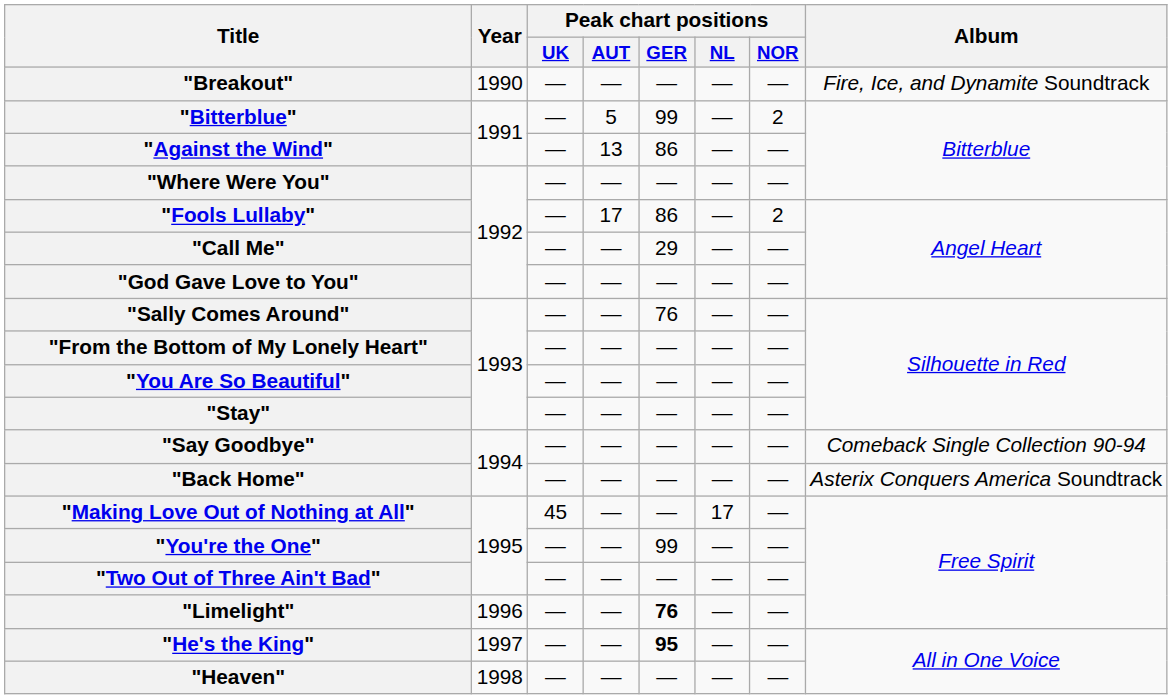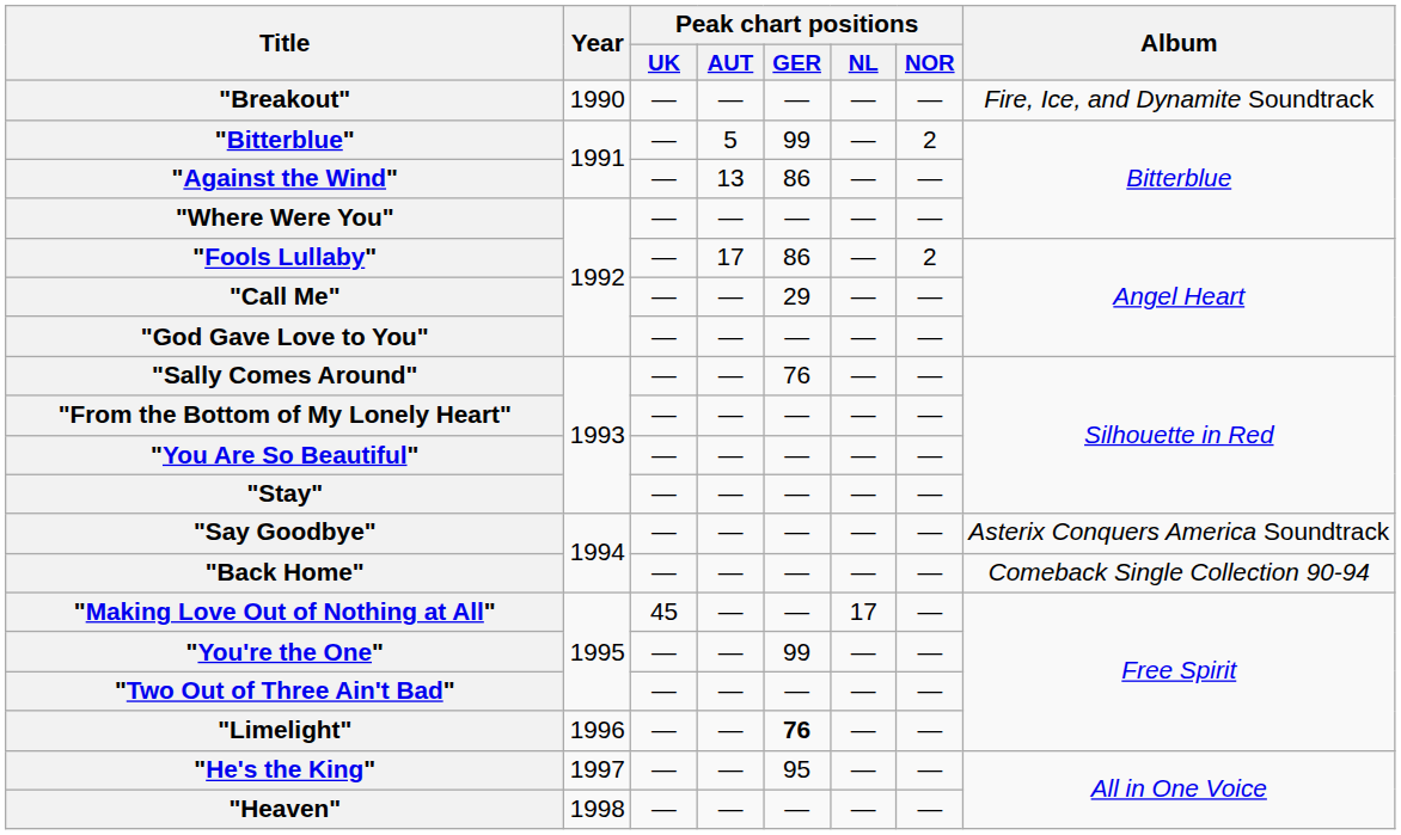 <table class="wikitable plainrowheaders" style="text-align:center;">
 <tr>
 <th scope="col" rowspan="2" style="width:22em;">Title</th>
 <th scope="col" rowspan="2">Year</th>
 <th scope="col" colspan="5">Peak chart positions</th>
 <th scope="col" rowspan="2">Album</th>
 </tr>
 <tr>
 <th scope="col" style="width:2.5em;font-size:90%;"><a href='#'>UK</a><br></th>
 <th scope="col" style="width:2.5em;font-size:90%;"><a href='#'>AUT</a><br></th>
 <th scope="col" style="width:2.5em;font-size:90%;"><a href='#'>GER</a><br></th>
 <th scope="col" style="width:2.5em;font-size:90%;"><a href='#'>NL</a><br></th>
 <th scope="col" style="width:2.5em;font-size:90%;"><a href='#'>NOR</a><br></th>
 </tr>
 <tr>
 <th scope="row">"Breakout"</th>
 <td>1990</td>
 <td>—</td>
 <td>—</td>
 <td>—</td>
 <td>—</td>
 <td>—</td>
 <td><em>Fire, Ice, and Dynamite</em> Soundtrack</td>
 </tr>
 <tr>
 <th scope="row">"<a href='#'>Bitterblue</a>"</th>
 <td rowspan="2">1991</td>
 <td>—</td>
 <td>5</td>
 <td>99</td>
 <td>—</td>
 <td>2</td>
 <td rowspan="3"><em><a href='#'>Bitterblue</a></em></td>
 </tr>
 <tr>
 <th scope="row">"<a href='#'>Against the Wind</a>"</th>
 <td>—</td>
 <td>13</td>
 <td>86</td>
 <td>—</td>
 <td>—</td>
 </tr>
 <tr>
 <th scope="row">"Where Were You"</th>
 <td rowspan="4">1992</td>
 <td>—</td>
 <td>—</td>
 <td>—</td>
 <td>—</td>
 <td>—</td>
 </tr>
 <tr>
 <th scope="row">"<a href='#'>Fools Lullaby</a>"</th>
 <td>—</td>
 <td>17</td>
 <td>86</td>
 <td>—</td>
 <td>2</td>
 <td rowspan="3"><em><a href='#'>Angel Heart</a></em></td>
 </tr>
 <tr>
 <th scope="row">"Call Me"</th>
 <td>—</td>
 <td>—</td>
 <td>29</td>
 <td>—</td>
 <td>—</td>
 </tr>
 <tr>
 <th scope="row">"God Gave Love to You"</th>
 <td>—</td>
 <td>—</td>
 <td>—</td>
 <td>—</td>
 <td>—</td>
 </tr>
 <tr>
 <th scope="row">"Sally Comes Around"</th>
 <td rowspan="4">1993</td>
 <td>—</td>
 <td>—</td>
 <td>76</td>
 <td>—</td>
 <td>—</td>
 <td rowspan="4"><em><a href='#'>Silhouette in Red</a></em></td>
 </tr>
 <tr>
 <th scope="row">"From the Bottom of My Lonely Heart"</th>
 <td>—</td>
 <td>—</td>
 <td>—</td>
 <td>—</td>
 <td>—</td>
 </tr>
 <tr>
 <th scope="row">"<a href='#'>You Are So Beautiful</a>"</th>
 <td>—</td>
 <td>—</td>
 <td>—</td>
 <td>—</td>
 <td>—</td>
 </tr>
 <tr>
 <th scope="row">"Stay"</th>
 <td>—</td>
 <td>—</td>
 <td>—</td>
 <td>—</td>
 <td>—</td>
 </tr>
 <tr>
 <th scope="row">"Say Goodbye"</th>
 <td rowspan="2">1994</td>
 <td>—</td>
 <td>—</td>
 <td>—</td>
 <td>—</td>
 <td>—</td>
-<td><em>Comeback Single Collection 90-94</em></td>
+<td><em>Asterix Conquers America</em> Soundtrack</td>
 </tr>
 <tr>
 <th scope="row">"Back Home"</th>
 <td>—</td>
 <td>—</td>
 <td>—</td>
 <td>—</td>
 <td>—</td>
-<td><em>Asterix Conquers America</em> Soundtrack</td>
+<td><em>Comeback Single Collection 90-94</em></td>
 </tr>
 <tr>
 <th scope="row">"<a href='#'>Making Love Out of Nothing at All</a>"</th>
 <td rowspan="3">1995</td>
 <td>45</td>
 <td>—</td>
 <td>—</td>
 <td>17</td>
 <td>—</td>
 <td rowspan="4"><em><a href='#'>Free Spirit</a></em></td>
 </tr>
 <tr>
 <th scope="row">"<a href='#'>You're the One</a>"</th>
 <td>—</td>
 <td>—</td>
 <td>99</td>
 <td>—</td>
 <td>—</td>
 </tr>
 <tr>
 <th scope="row">"<a href='#'>Two Out of Three Ain't Bad</a>"</th>
 <td>—</td>
 <td>—</td>
 <td>—</td>
 <td>—</td>
 <td>—</td>
 </tr>
 <tr>
 <th scope="row">"Limelight"</th>
 <td>1996</td>
 <td>—</td>
 <td>—</td>
 <td><strong>76</strong></td>
 <td>—</td>
 <td>—</td>
 </tr>
 <tr>
 <th scope="row">"<a href='#'>He's the King</a>"</th>
 <td>1997</td>
 <td>—</td>
 <td>—</td>
-<td><strong>95</strong></td>
+<td>95</td>
 <td>—</td>
 <td>—</td>
 <td rowspan="2"><em><a href='#'>All in One Voice</a></em></td>
 </tr>
 <tr>
 <th scope="row">"Heaven"</th>
 <td>1998</td>
 <td>—</td>
 <td>—</td>
 <td>—</td>
 <td>—</td>
 <td>—</td>
 </tr>
 </table>
